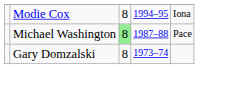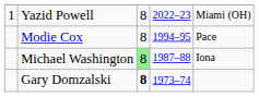 <table class="wikitable">
 <tr>
+</tr>
+<tr>
+<td>1</td>
+<td>Yazid Powell</td>
+<td>8</td>
+<td style="font-size:80%;"><a href='#'>2022–23</a></td>
+<td style="font-size:80%;">Miami (OH)</td>
 </tr>
 <tr>
 <td></td>
 <td><a href='#'>Modie Cox</a></td>
 <td>8</td>
 <td style="font-size:80%;"><a href='#'>1994–95</a></td>
-<td style="font-size:80%;">Iona</td>
+<td style="font-size:80%;">Pace</td>
 </tr>
 <tr>
 <td></td>
 <td>Michael Washington</td>
 <td style="background: lightgreen;">8</td>
 <td style="font-size:80%;"><a href='#'>1987–88</a></td>
-<td style="font-size:80%;">Pace</td>
+<td style="font-size:80%;">Iona</td>
 </tr>
 <tr>
 <td></td>
 <td>Gary Domzalski</td>
-<td>8</td>
+<td><strong>8</strong></td>
 <td style="font-size:80%;"><a href='#'>1973–74</a></td>
 <td style="font-size:80%;"></td>
 </tr>
 </table>
